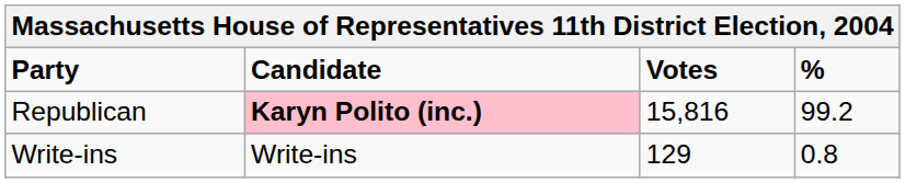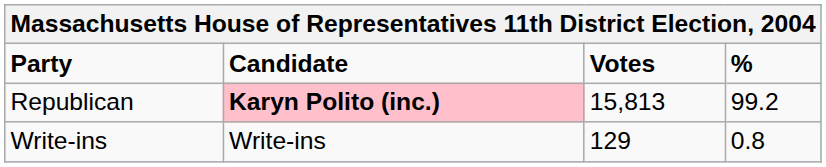 <table class="wikitable">
 <tr>
 <th colspan="4">Massachusetts House of Representatives 11th District Election, 2004</th>
 </tr>
 <tr>
 <td><strong>Party</strong></td>
 <td><strong>Candidate</strong></td>
 <td><strong>Votes</strong></td>
 <td><strong>%</strong></td>
 </tr>
 <tr>
 <td>Republican</td>
 <td style="background: pink;"><strong>Karyn Polito (inc.)</strong></td>
-<td>15,816</td>
+<td>15,813</td>
 <td>99.2</td>
 </tr>
 <tr>
 <td>Write-ins</td>
 <td>Write-ins</td>
 <td>129</td>
 <td>0.8</td>
 </tr>
 </table>
